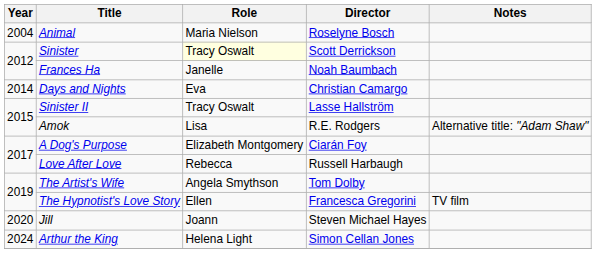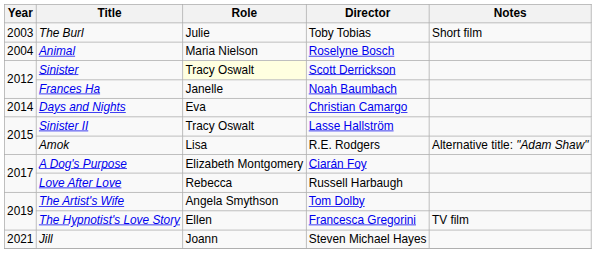 <table class="wikitable sortable">
 <tr>
 <th>Year</th>
 <th>Title</th>
 <th>Role</th>
 <th>Director</th>
 <th>Notes</th>
+</tr>
+<tr>
+<td>2003</td>
+<td><em>The Burl</em></td>
+<td>Julie</td>
+<td>Toby Tobias</td>
+<td>Short film</td>
 </tr>
 <tr>
 <td>2004</td>
 <td><em><a href='#'>Animal</a></em></td>
 <td>Maria Nielson</td>
 <td><a href='#'>Roselyne Bosch</a></td>
 <td></td>
 </tr>
 <tr>
 <td rowspan="2">2012</td>
 <td><em><a href='#'>Sinister</a></em></td>
 <td style="background: lightyellow;">Tracy Oswalt</td>
 <td><a href='#'>Scott Derrickson</a></td>
 <td></td>
 </tr>
 <tr>
 <td><em><a href='#'>Frances Ha</a></em></td>
 <td>Janelle</td>
 <td><a href='#'>Noah Baumbach</a></td>
 <td></td>
 </tr>
 <tr>
 <td>2014</td>
 <td><em><a href='#'>Days and Nights</a></em></td>
 <td>Eva</td>
 <td><a href='#'>Christian Camargo</a></td>
 <td></td>
 </tr>
 <tr>
 <td rowspan="2">2015</td>
 <td><em><a href='#'>Sinister II</a></em></td>
 <td>Tracy Oswalt</td>
 <td><a href='#'>Lasse Hallström</a></td>
 <td></td>
 </tr>
 <tr>
 <td><em>Amok</em></td>
 <td>Lisa</td>
 <td>R.E. Rodgers</td>
 <td>Alternative title: <em>"Adam Shaw"</em></td>
 </tr>
 <tr>
 <td rowspan="2">2017</td>
 <td><em><a href='#'>A Dog's Purpose</a></em></td>
 <td>Elizabeth Montgomery</td>
 <td><a href='#'>Ciarán Foy</a></td>
 <td></td>
 </tr>
 <tr>
 <td><em><a href='#'>Love After Love</a></em></td>
 <td>Rebecca</td>
 <td>Russell Harbaugh</td>
 <td></td>
 </tr>
 <tr>
 <td rowspan="2">2019</td>
 <td><em><a href='#'>The Artist's Wife</a></em></td>
 <td>Angela Smythson</td>
 <td><a href='#'>Tom Dolby</a></td>
 <td></td>
 </tr>
 <tr>
 <td><em><a href='#'>The Hypnotist's Love Story</a></em></td>
 <td>Ellen</td>
 <td><a href='#'>Francesca Gregorini</a></td>
 <td>TV film</td>
 </tr>
 <tr>
-<td>2020</td>
+<td>2021</td>
 <td><em>Jill</em></td>
 <td>Joann</td>
 <td>Steven Michael Hayes</td>
 <td></td>
 </tr>
 <tr>
-<td>2024</td>
-<td><em><a href='#'>Arthur the King</a></em></td>
-<td>Helena Light</td>
-<td><a href='#'>Simon Cellan Jones</a></td>
-<td></td>
-</tr>
-<tr>
 </tr>
 </table>
